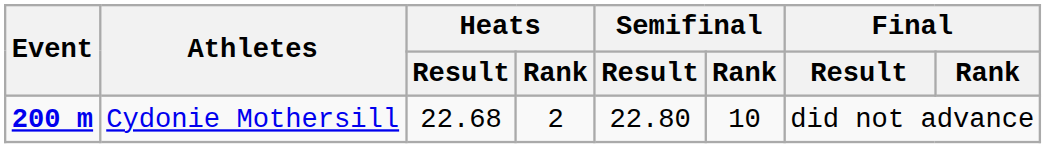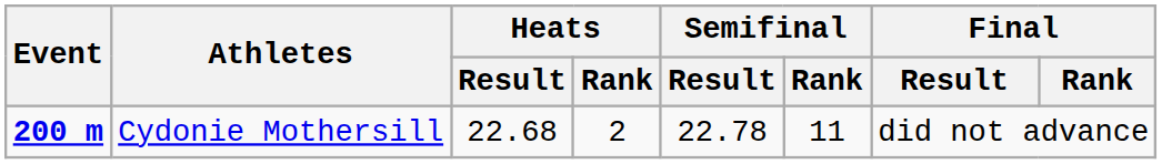 <table class="wikitable" border="1" style="font-size:90%">
 <tr>
 <th rowspan="2">Event</th>
 <th rowspan="2">Athletes</th>
 <th colspan="2">Heats</th>
 <th colspan="2">Semifinal</th>
 <th colspan="2">Final</th>
 </tr>
 <tr>
 <th>Result</th>
 <th>Rank</th>
 <th>Result</th>
 <th>Rank</th>
 <th>Result</th>
 <th>Rank</th>
 </tr>
 <tr>
 <td><strong><a href='#'>200 m</a></strong></td>
 <td><a href='#'>Cydonie Mothersill</a></td>
 <td align=center>22.68</td>
 <td align=center>2</td>
-<td align=center>22.80</td>
-<td align=center>10</td>
+<td align=center>22.78</td>
+<td align=center>11</td>
 <td align=center colspan=2>did not advance</td>
 </tr>
 </table>
